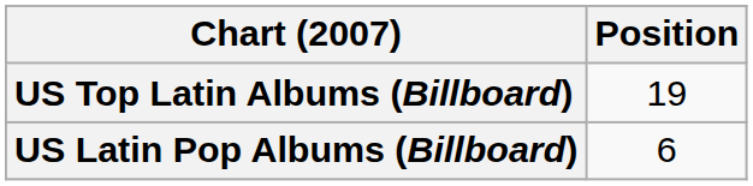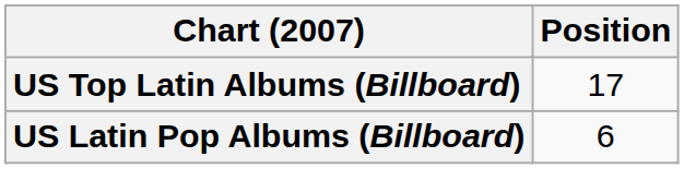 <table class="wikitable sortable plainrowheaders">
 <tr>
 <th style="text-align:center;">Chart (2007)</th>
 <th style="text-align:center;">Position</th>
 </tr>
 <tr>
 <th scope="row" style="text-align:left;">US Top Latin Albums (<em>Billboard</em>)</th>
-<td style="text-align:center;">19</td>
+<td style="text-align:center;">17</td>
 </tr>
 <tr>
 <th scope="row" style="text-align:left;">US Latin Pop Albums (<em>Billboard</em>)</th>
 <td style="text-align:center;">6</td>
 </tr>
 </table>
